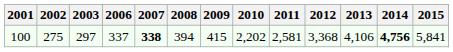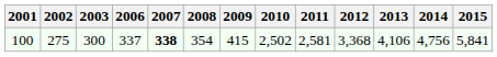 <table rules="all" class="wikitable" style="margin:auto; background:#f3fff3;">
 <tr style="background:#dfd;">
 <th>2001</th>
 <th>2002</th>
 <th>2003</th>
 <th>2006</th>
 <th>2007</th>
 <th>2008</th>
 <th>2009</th>
 <th>2010</th>
 <th>2011</th>
 <th>2012</th>
 <th>2013</th>
 <th>2014</th>
 <th>2015</th>
 </tr>
 <tr>
 <td align=center>100</td>
 <td align=center>275</td>
-<td align=center>297</td>
+<td align=center>300</td>
 <td align=center>337</td>
 <td align=center><strong>338</strong></td>
-<td align=center>394</td>
+<td align=center>354</td>
 <td align=center>415</td>
-<td align=center>2,202</td>
+<td align=center>2,502</td>
 <td align=center>2,581</td>
 <td align=center>3,368</td>
 <td align=center>4,106</td>
-<td align=center><strong>4,756</strong></td>
+<td align=center>4,756</td>
 <td align=center>5,841</td>
 </tr>
 </table>
